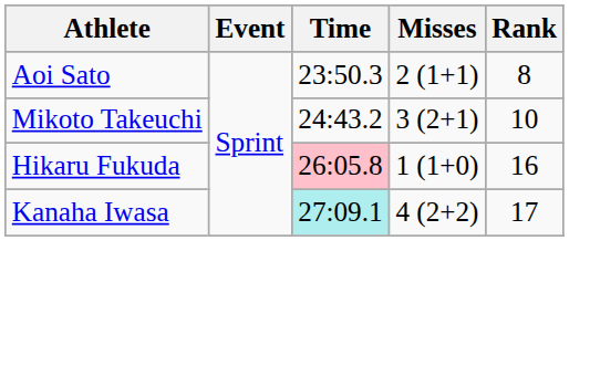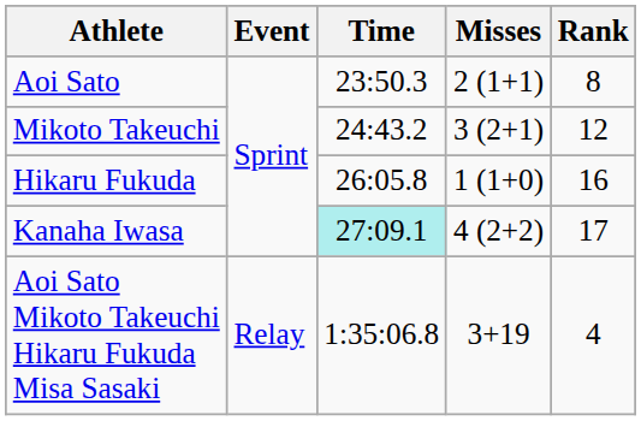 <table class="wikitable" style="font-size:90%;text-align:center;">
 <tr>
 <th>Athlete</th>
 <th>Event</th>
 <th>Time</th>
 <th>Misses</th>
 <th>Rank</th>
 </tr>
 <tr>
 <td align=left><a href='#'>Aoi Sato</a></td>
 <td align=left rowspan=4><a href='#'>Sprint</a></td>
 <td>23:50.3</td>
 <td>2 (1+1)</td>
 <td>8</td>
 </tr>
 <tr>
 <td align=left><a href='#'>Mikoto Takeuchi</a></td>
 <td>24:43.2</td>
 <td>3 (2+1)</td>
-<td>10</td>
+<td>12</td>
 </tr>
 <tr>
 <td align=left><a href='#'>Hikaru Fukuda</a></td>
-<td style="background: pink;">26:05.8</td>
+<td>26:05.8</td>
 <td>1 (1+0)</td>
 <td>16</td>
 </tr>
 <tr>
 <td align=left><a href='#'>Kanaha Iwasa</a></td>
 <td style="background: paleturquoise;">27:09.1</td>
 <td>4 (2+2)</td>
 <td>17</td>
 </tr>
+<tr>
+<td align=left><a href='#'>Aoi Sato</a><br><a href='#'>Mikoto Takeuchi</a><br><a href='#'>Hikaru Fukuda</a><br><a href='#'>Misa Sasaki</a></td>
+<td align=left><a href='#'>Relay</a></td>
+<td>1:35:06.8</td>
+<td>3+19</td>
+<td>4</td>
+</tr>
 </table>
